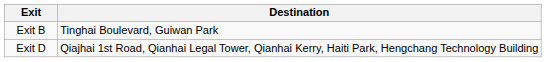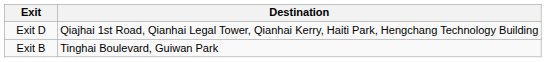 <table class="wikitable">
 <tr>
 <th style="width:70px">Exit</th>
 <th>Destination</th>
 </tr>
 <tr>
+<td align="center">Exit D</td>
+<td>Qiajhai 1st Road, Qianhai Legal Tower, Qianhai Kerry, Haiti Park, Hengchang Technology Building</td>
+</tr>
+<tr>
 <td align="center">Exit B</td>
 <td>Tinghai Boulevard, Guiwan Park</td>
 </tr>
-<tr>
-<td align="center">Exit D</td>
-<td>Qiajhai 1st Road, Qianhai Legal Tower, Qianhai Kerry, Haiti Park, Hengchang Technology Building</td>
-</tr>
 </table>
